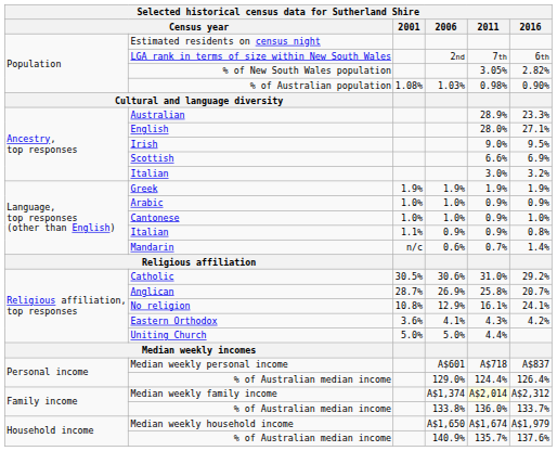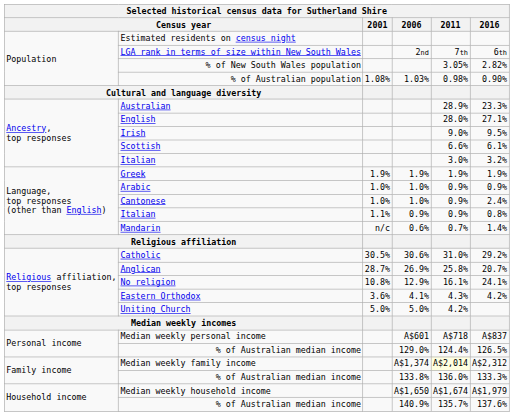 <table class="wikitable">
 <tr>
 <th colspan=7>Selected historical census data for Sutherland Shire</th>
 </tr>
 <tr>
 <th colspan=3>Census year</th>
 <th>2001</th>
 <th>2006</th>
 <th>2011</th>
 <th>2016</th>
 </tr>
 <tr>
 <td rowspan=4 colspan="2">Population</td>
 <td>Estimated residents on <a href='#'>census night</a></td>
 <td align="right"></td>
 <td align="right"></td>
 <td align="right"></td>
 <td align="right"></td>
 </tr>
 <tr>
 <td align="right"><a href='#'>LGA rank in terms of size within New South Wales</a></td>
 <td align="right"></td>
 <td align="right">2<small>nd</small></td>
 <td align="right">7<small>th</small></td>
 <td align="right">6<small>th</small></td>
 </tr>
 <tr>
 <td align="right">% of New South Wales population</td>
 <td align="right"></td>
 <td align="right"></td>
 <td align="right">3.05%</td>
 <td align="right">2.82%</td>
 </tr>
 <tr>
 <td align="right">% of Australian population</td>
 <td align="right">1.08%</td>
 <td align="right"> 1.03%</td>
 <td align="right"> 0.98%</td>
 <td align="right"> 0.90%</td>
 </tr>
 <tr>
 <th colspan=3>Cultural and language diversity</th>
 <th></th>
 <th></th>
 <th></th>
 <th></th>
 </tr>
 <tr>
 <td rowspan=5 colspan=2><a href='#'>Ancestry</a>,<br>top responses</td>
 <td><a href='#'>Australian</a></td>
 <td align="right"></td>
 <td align="right"></td>
 <td align="right">28.9%</td>
 <td align="right">23.3%</td>
 </tr>
 <tr>
 <td><a href='#'>English</a></td>
 <td align="right"></td>
 <td align="right"></td>
 <td align="right">28.0%</td>
 <td align="right">27.1%</td>
 </tr>
 <tr>
 <td><a href='#'>Irish</a></td>
 <td align="right"></td>
 <td align="right"></td>
 <td align="right">9.0%</td>
 <td align="right">9.5%</td>
 </tr>
 <tr>
 <td><a href='#'>Scottish</a></td>
 <td align="right"></td>
 <td align="right"></td>
 <td align="right">6.6%</td>
-<td align="right">6.9%</td>
+<td align="right">6.1%</td>
 </tr>
 <tr>
 <td><a href='#'>Italian</a></td>
 <td align="right"></td>
 <td align="right"></td>
 <td align="right">3.0%</td>
 <td align="right">3.2%</td>
 </tr>
 <tr>
 <td rowspan=5 colspan=2>Language,<br>top responses<br>(other than <a href='#'>English</a>)</td>
 <td><a href='#'>Greek</a></td>
 <td align="right">1.9%</td>
 <td align="right"> 1.9%</td>
 <td align="right"> 1.9%</td>
 <td align="right"> 1.9%</td>
 </tr>
 <tr>
 <td><a href='#'>Arabic</a></td>
 <td align="right">1.0%</td>
 <td align="right"> 1.0%</td>
 <td align="right"> 0.9%</td>
 <td align="right"> 0.9%</td>
 </tr>
 <tr>
 <td><a href='#'>Cantonese</a></td>
 <td align="right">1.0%</td>
 <td align="right"> 1.0%</td>
 <td align="right"> 0.9%</td>
-<td align="right"> 1.0%</td>
+<td align="right"> 2.4%</td>
 </tr>
 <tr>
 <td><a href='#'>Italian</a></td>
 <td align="right">1.1%</td>
 <td align="right"> 0.9%</td>
 <td align="right"> 0.9%</td>
 <td align="right"> 0.8%</td>
 </tr>
 <tr>
 <td><a href='#'>Mandarin</a></td>
 <td align="right">n/c</td>
 <td align="right"> 0.6%</td>
 <td align="right"> 0.7%</td>
 <td align="right"> 1.4%</td>
 </tr>
 <tr>
 <th colspan=3>Religious affiliation</th>
 <th></th>
 <th></th>
 <th></th>
 <th></th>
 </tr>
 <tr>
 <td rowspan=5 colspan=2><a href='#'>Religious</a> affiliation,<br>top responses</td>
 <td><a href='#'>Catholic</a></td>
 <td align="right">30.5%</td>
 <td align="right"> 30.6%</td>
 <td align="right"> 31.0%</td>
 <td align="right"> 29.2%</td>
 </tr>
 <tr>
 <td><a href='#'>Anglican</a></td>
 <td align="right">28.7%</td>
 <td align="right"> 26.9%</td>
 <td align="right"> 25.8%</td>
 <td align="right"> 20.7%</td>
 </tr>
 <tr>
 <td><a href='#'>No religion</a></td>
 <td align="right">10.8%</td>
 <td align="right"> 12.9%</td>
 <td align="right"> 16.1%</td>
 <td align="right"> 24.1%</td>
 </tr>
 <tr>
 <td><a href='#'>Eastern Orthodox</a></td>
 <td align="right">3.6%</td>
 <td align="right"> 4.1%</td>
 <td align="right"> 4.3%</td>
 <td align="right"> 4.2%</td>
 </tr>
 <tr>
 <td><a href='#'>Uniting Church</a></td>
 <td align="right">5.0%</td>
 <td align="right"> 5.0%</td>
-<td align="right"> 4.4%</td>
+<td align="right"> 4.2%</td>
 </tr>
 <tr>
 <th colspan=3>Median weekly incomes</th>
 <th></th>
 <th></th>
 <th></th>
 <th></th>
 </tr>
 <tr>
 <td rowspan=2 colspan=2>Personal income</td>
 <td>Median weekly personal income</td>
 <td align="right"></td>
 <td align="right">A$601</td>
 <td align="right">A$718</td>
 <td align="right">A$837</td>
 </tr>
 <tr>
 <td align="right">% of Australian median income</td>
 <td align="right"></td>
 <td align="right">129.0%</td>
 <td align="right">124.4%</td>
-<td align="right">126.4%</td>
+<td align="right">126.5%</td>
 </tr>
 <tr>
 <td rowspan=2 colspan=2>Family income</td>
 <td>Median weekly family income</td>
 <td align="right"></td>
 <td align="right">A$1,374</td>
 <td align="right" style="background: lightyellow;">A$2,014</td>
 <td align="right">A$2,312</td>
 </tr>
 <tr>
 <td align="right">% of Australian median income</td>
 <td align="right"></td>
 <td align="right">133.8%</td>
 <td align="right">136.0%</td>
-<td align="right">133.7%</td>
+<td align="right">133.3%</td>
 </tr>
 <tr>
 <td rowspan=2 colspan=2>Household income</td>
 <td>Median weekly household income</td>
 <td align="right"></td>
 <td align="right">A$1,650</td>
 <td align="right">A$1,674</td>
 <td align="right">A$1,979</td>
 </tr>
 <tr>
 <td align="right">% of Australian median income</td>
 <td align="right"></td>
 <td align="right">140.9%</td>
 <td align="right">135.7%</td>
 <td align="right">137.6%</td>
 </tr>
 </table>
